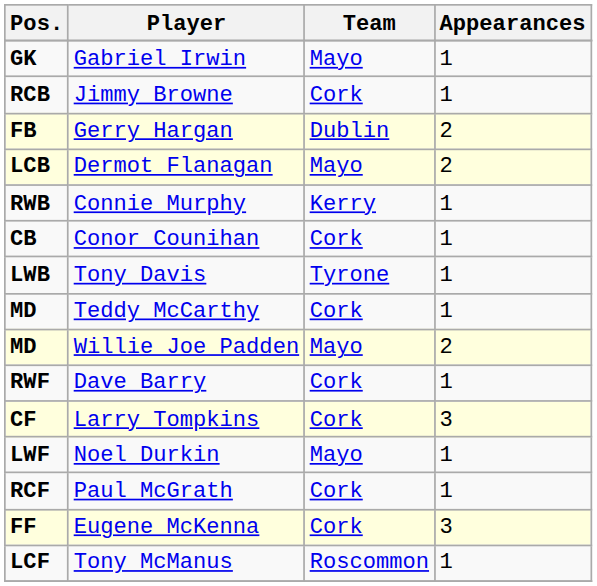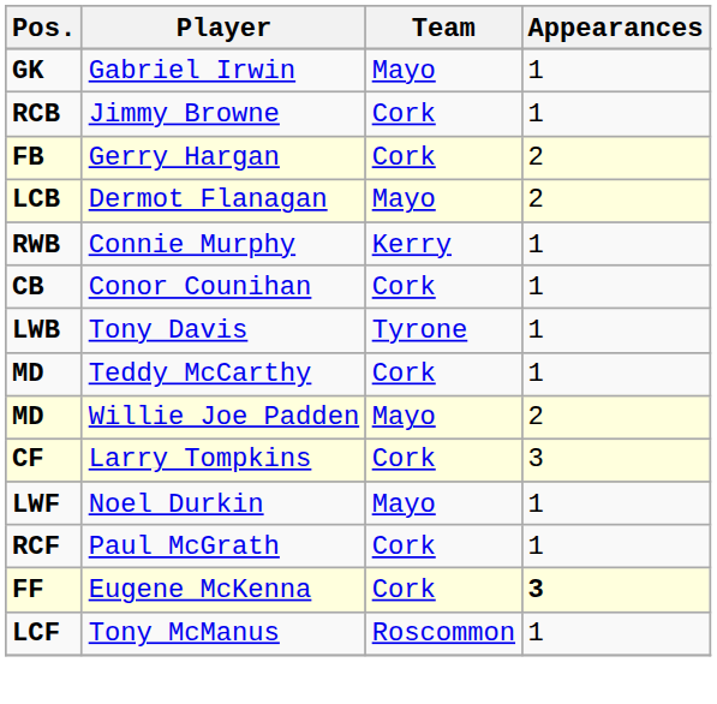 <table class="wikitable">
 <tr>
 <th>Pos.</th>
 <th>Player</th>
 <th>Team</th>
 <th>Appearances</th>
 </tr>
 <tr>
 </tr>
 <tr>
 <td><strong>GK</strong></td>
 <td> <a href='#'>Gabriel Irwin</a></td>
 <td><a href='#'>Mayo</a></td>
 <td>1</td>
 </tr>
 <tr>
 <td><strong>RCB</strong></td>
 <td> <a href='#'>Jimmy Browne</a></td>
 <td><a href='#'>Cork</a></td>
 <td>1</td>
 </tr>
 <tr bgcolor=#FFFFDD>
 <td><strong>FB</strong></td>
 <td> <a href='#'>Gerry Hargan</a></td>
-<td><a href='#'>Dublin</a></td>
+<td><a href='#'>Cork</a></td>
 <td>2</td>
 </tr>
 <tr bgcolor=#FFFFDD>
 <td><strong>LCB</strong></td>
 <td> <a href='#'>Dermot Flanagan</a></td>
 <td><a href='#'>Mayo</a></td>
 <td>2</td>
 </tr>
 <tr>
 <td><strong>RWB</strong></td>
 <td> <a href='#'>Connie Murphy</a></td>
 <td><a href='#'>Kerry</a></td>
 <td>1</td>
 </tr>
 <tr>
 <td><strong>CB</strong></td>
 <td> <a href='#'>Conor Counihan</a></td>
 <td><a href='#'>Cork</a></td>
 <td>1</td>
 </tr>
 <tr>
 <td><strong>LWB</strong></td>
 <td> <a href='#'>Tony Davis</a></td>
 <td><a href='#'>Tyrone</a></td>
 <td>1</td>
 </tr>
 <tr>
 <td><strong>MD</strong></td>
 <td> <a href='#'>Teddy McCarthy</a></td>
 <td><a href='#'>Cork</a></td>
 <td>1</td>
 </tr>
 <tr bgcolor=#FFFFDD>
 <td><strong>MD</strong></td>
 <td> <a href='#'>Willie Joe Padden</a></td>
 <td><a href='#'>Mayo</a></td>
 <td>2</td>
 </tr>
-<tr>
-<td><strong>RWF</strong></td>
-<td> <a href='#'>Dave Barry</a></td>
-<td><a href='#'>Cork</a></td>
-<td>1</td>
-</tr>
 <tr bgcolor=#FFFFDD>
 <td><strong>CF</strong></td>
 <td> <a href='#'>Larry Tompkins</a></td>
 <td><a href='#'>Cork</a></td>
 <td>3</td>
 </tr>
 <tr>
 <td><strong>LWF</strong></td>
 <td> <a href='#'>Noel Durkin</a></td>
 <td><a href='#'>Mayo</a></td>
 <td>1</td>
 </tr>
 <tr>
 <td><strong>RCF</strong></td>
 <td> <a href='#'>Paul McGrath</a></td>
 <td><a href='#'>Cork</a></td>
 <td>1</td>
 </tr>
 <tr bgcolor=#FFFFDD>
 <td><strong>FF</strong></td>
 <td> <a href='#'>Eugene McKenna</a></td>
 <td><a href='#'>Cork</a></td>
-<td>3</td>
+<td><strong>3</strong></td>
 </tr>
 <tr>
 <td><strong>LCF</strong></td>
 <td> <a href='#'>Tony McManus</a></td>
 <td><a href='#'>Roscommon</a></td>
 <td>1</td>
 </tr>
 <tr>
 </tr>
 </table>
